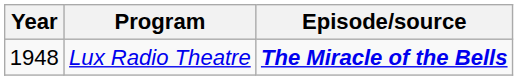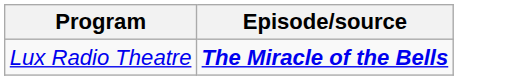 <table class="wikitable">
 <tr>
-<th>Year</th>
 <th>Program</th>
 <th>Episode/source</th>
 </tr>
 <tr>
-<td>1948</td>
 <td><em><a href='#'>Lux Radio Theatre</a></em></td>
 <td><strong><em><a href='#'>The Miracle of the Bells</a></em></strong></td>
 </tr>
 </table>
